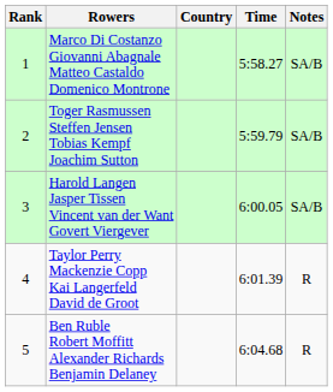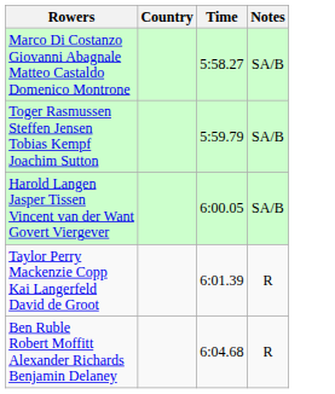 <table class="wikitable" style="text-align:center">
 <tr>
-<th>Rank</th>
 <th>Rowers</th>
 <th>Country</th>
 <th>Time</th>
 <th>Notes</th>
 </tr>
 <tr bgcolor=ccffcc>
-<td>1</td>
 <td align="left"><a href='#'>Marco Di Costanzo</a><br><a href='#'>Giovanni Abagnale</a><br><a href='#'>Matteo Castaldo</a><br><a href='#'>Domenico Montrone</a></td>
 <td align="left"></td>
 <td>5:58.27</td>
 <td>SA/B</td>
 </tr>
 <tr bgcolor=ccffcc>
-<td>2</td>
 <td align="left"><a href='#'>Toger Rasmussen</a><br><a href='#'>Steffen Jensen</a><br><a href='#'>Tobias Kempf</a><br><a href='#'>Joachim Sutton</a></td>
 <td align="left"></td>
 <td>5:59.79</td>
 <td>SA/B</td>
 </tr>
 <tr bgcolor=ccffcc>
-<td>3</td>
 <td align="left"><a href='#'>Harold Langen</a><br><a href='#'>Jasper Tissen</a><br><a href='#'>Vincent van der Want</a><br><a href='#'>Govert Viergever</a></td>
 <td align="left"></td>
 <td>6:00.05</td>
 <td>SA/B</td>
 </tr>
 <tr>
-<td>4</td>
 <td align="left"><a href='#'>Taylor Perry</a><br><a href='#'>Mackenzie Copp</a><br><a href='#'>Kai Langerfeld</a><br><a href='#'>David de Groot</a></td>
 <td align="left"></td>
 <td>6:01.39</td>
 <td>R</td>
 </tr>
 <tr>
-<td>5</td>
 <td align="left"><a href='#'>Ben Ruble</a><br><a href='#'>Robert Moffitt</a><br><a href='#'>Alexander Richards</a><br><a href='#'>Benjamin Delaney</a></td>
 <td align="left"></td>
 <td>6:04.68</td>
 <td>R</td>
 </tr>
 </table>
